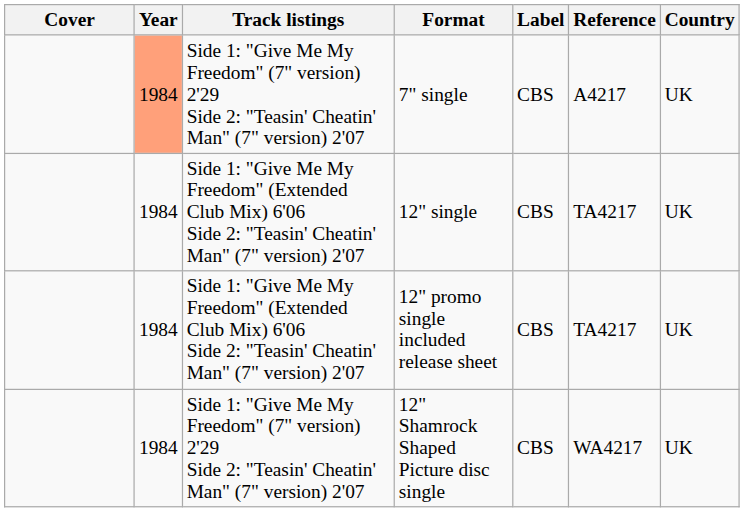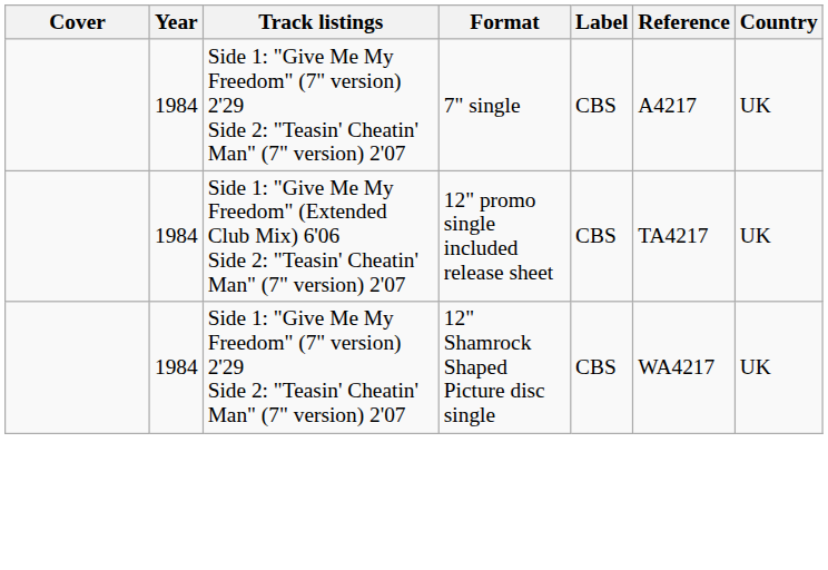 <table class="wikitable" border="1">
 <tr>
 <th align="center" valign="top" width="100">Cover</th>
 <th>Year</th>
 <th>Track listings</th>
 <th>Format</th>
 <th>Label</th>
 <th>Reference</th>
 <th>Country</th>
 </tr>
 <tr>
 <td align="left" valign="top"></td>
-<td style="background: lightsalmon;">1984</td>
+<td>1984</td>
 <td>Side 1: "Give Me My Freedom" (7" version) 2'29<br>Side 2: "Teasin' Cheatin' Man" (7" version) 2'07</td>
 <td>7" single</td>
 <td>CBS</td>
 <td>A4217</td>
-<td>UK</td>
-</tr>
-<tr>
-<td align="left" valign="top"></td>
-<td>1984</td>
-<td>Side 1: "Give Me My Freedom" (Extended Club Mix) 6'06<br>Side 2: "Teasin' Cheatin' Man" (7" version) 2'07<br></td>
-<td>12" single</td>
-<td>CBS</td>
-<td>TA4217</td>
 <td>UK</td>
 </tr>
 <tr>
 <td align="left" valign="top"></td>
 <td>1984</td>
 <td>Side 1: "Give Me My Freedom" (Extended Club Mix) 6'06<br>Side 2: "Teasin' Cheatin' Man" (7" version) 2'07<br></td>
 <td>12" promo single<br>included release sheet</td>
 <td>CBS</td>
 <td>TA4217</td>
 <td>UK</td>
 </tr>
 <tr>
 <td align="left" valign="top"></td>
 <td>1984</td>
 <td>Side 1: "Give Me My Freedom" (7" version) 2'29<br>Side 2: "Teasin' Cheatin' Man" (7" version) 2'07</td>
 <td>12" Shamrock Shaped<br>Picture disc single</td>
 <td>CBS</td>
 <td>WA4217</td>
 <td>UK</td>
 </tr>
 </table>
